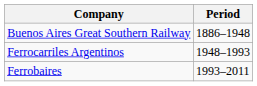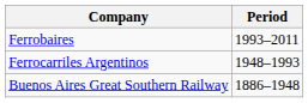 <table class="wikitable">
 <tr>
 <th>Company</th>
 <th>Period</th>
 </tr>
 <tr>
-<td> <a href='#'>Buenos Aires Great Southern Railway</a></td>
-<td>1886–1948</td>
+<td> <a href='#'>Ferrobaires</a></td>
+<td>1993–2011</td>
 </tr>
 <tr>
 <td> <a href='#'>Ferrocarriles Argentinos</a></td>
 <td>1948–1993</td>
 </tr>
 <tr>
-<td> <a href='#'>Ferrobaires</a></td>
-<td>1993–2011</td>
+<td> <a href='#'>Buenos Aires Great Southern Railway</a></td>
+<td>1886–1948</td>
 </tr>
 </table>
